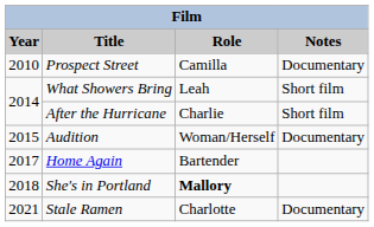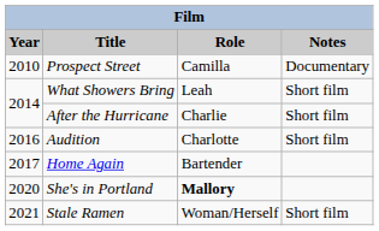 <table class="wikitable">
 <tr>
 <th colspan=4 style="background:#B0C4DE;">Film</th>
 </tr>
 <tr align="center">
 <th style="background: #CCCCCC;">Year</th>
 <th style="background: #CCCCCC;">Title</th>
 <th style="background: #CCCCCC;">Role</th>
 <th style="background: #CCCCCC;">Notes</th>
 </tr>
 <tr>
 <td>2010</td>
 <td><em>Prospect Street</em></td>
 <td>Camilla</td>
 <td>Documentary</td>
 </tr>
 <tr>
 <td rowspan=2>2014</td>
 <td><em>What Showers Bring</em></td>
 <td>Leah</td>
 <td>Short film</td>
 </tr>
 <tr>
 <td><em>After the Hurricane</em></td>
 <td>Charlie</td>
 <td>Short film</td>
 </tr>
 <tr>
-<td>2015</td>
+<td>2016</td>
 <td><em>Audition</em></td>
-<td>Woman/Herself</td>
-<td>Documentary</td>
+<td>Charlotte</td>
+<td>Short film</td>
 </tr>
 <tr>
 <td>2017</td>
 <td><em><a href='#'>Home Again</a></em></td>
 <td>Bartender</td>
 <td></td>
 </tr>
 <tr>
-<td>2018</td>
+<td>2020</td>
 <td><em>She's in Portland</em></td>
 <td><strong>Mallory</strong></td>
 <td></td>
 </tr>
 <tr>
 <td>2021</td>
 <td><em>Stale Ramen</em></td>
-<td>Charlotte</td>
-<td>Documentary</td>
+<td>Woman/Herself</td>
+<td>Short film</td>
 </tr>
 </table>
